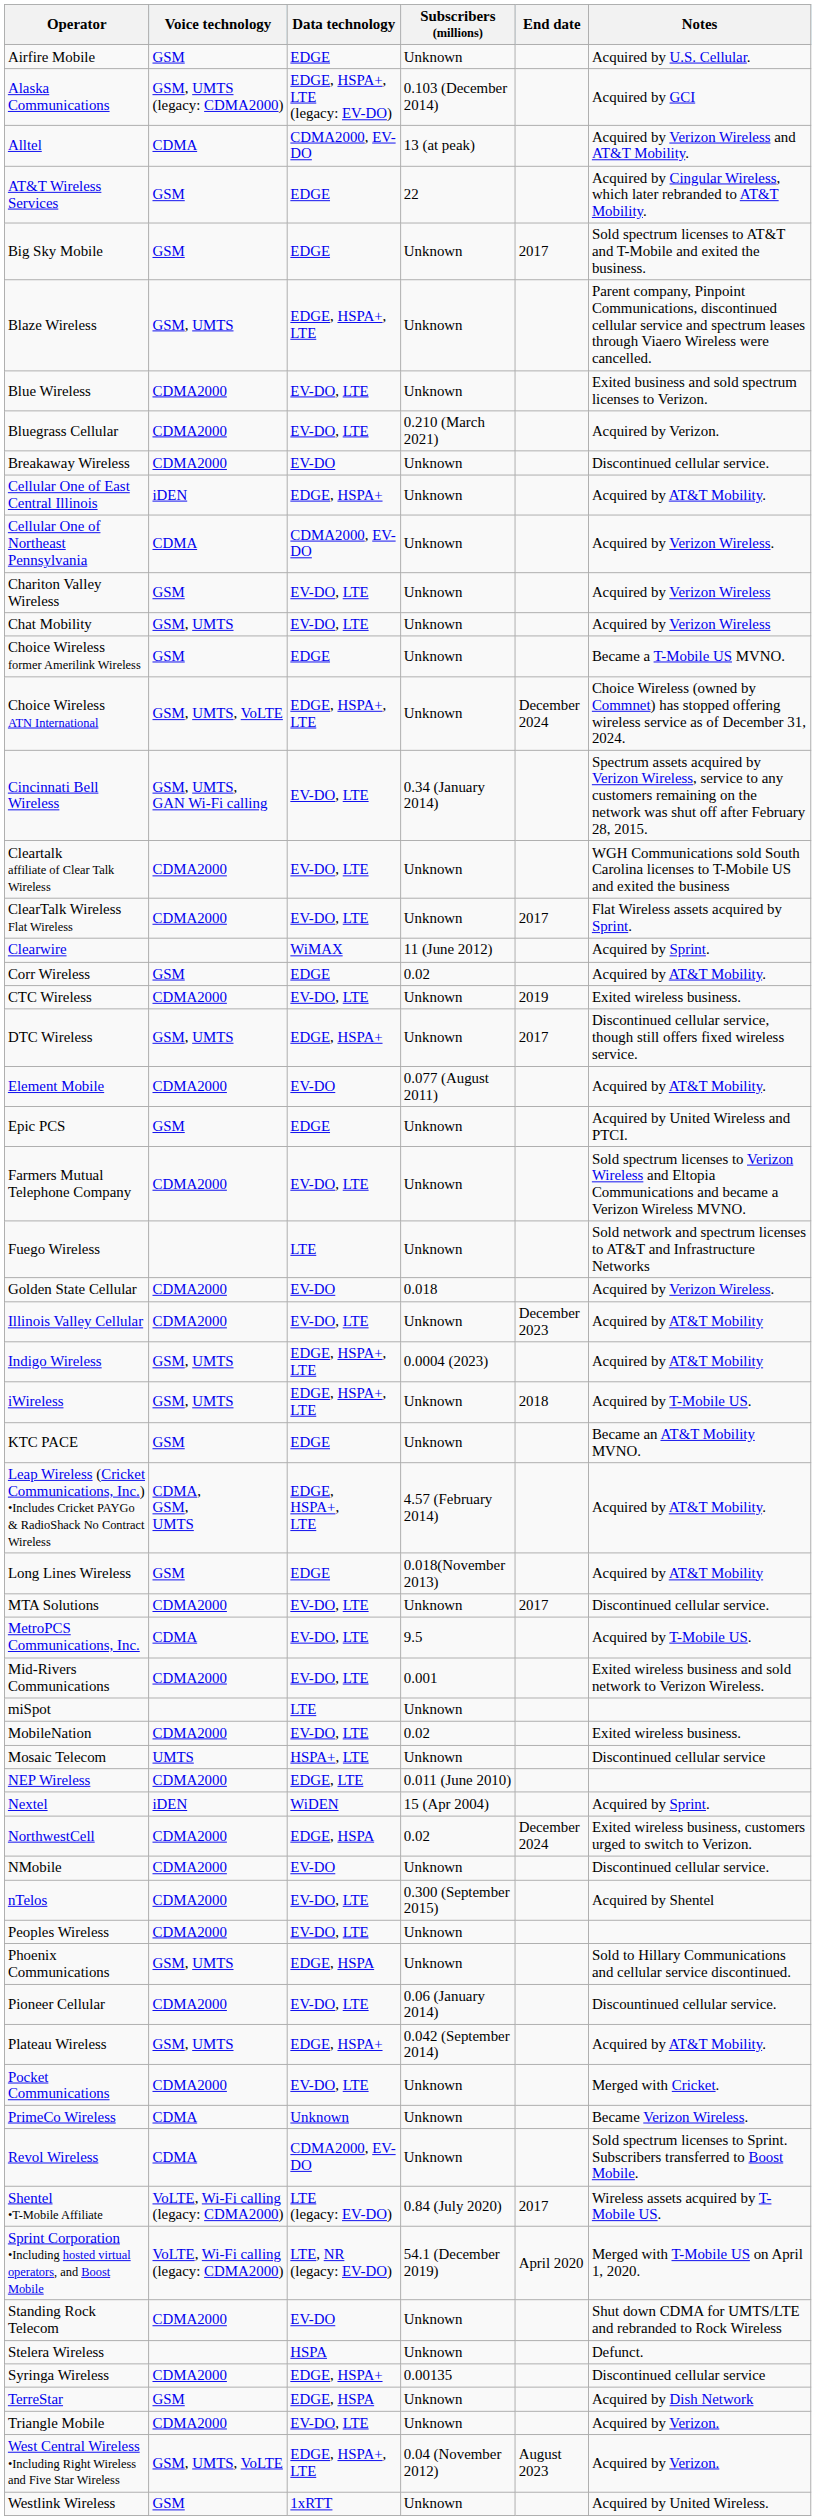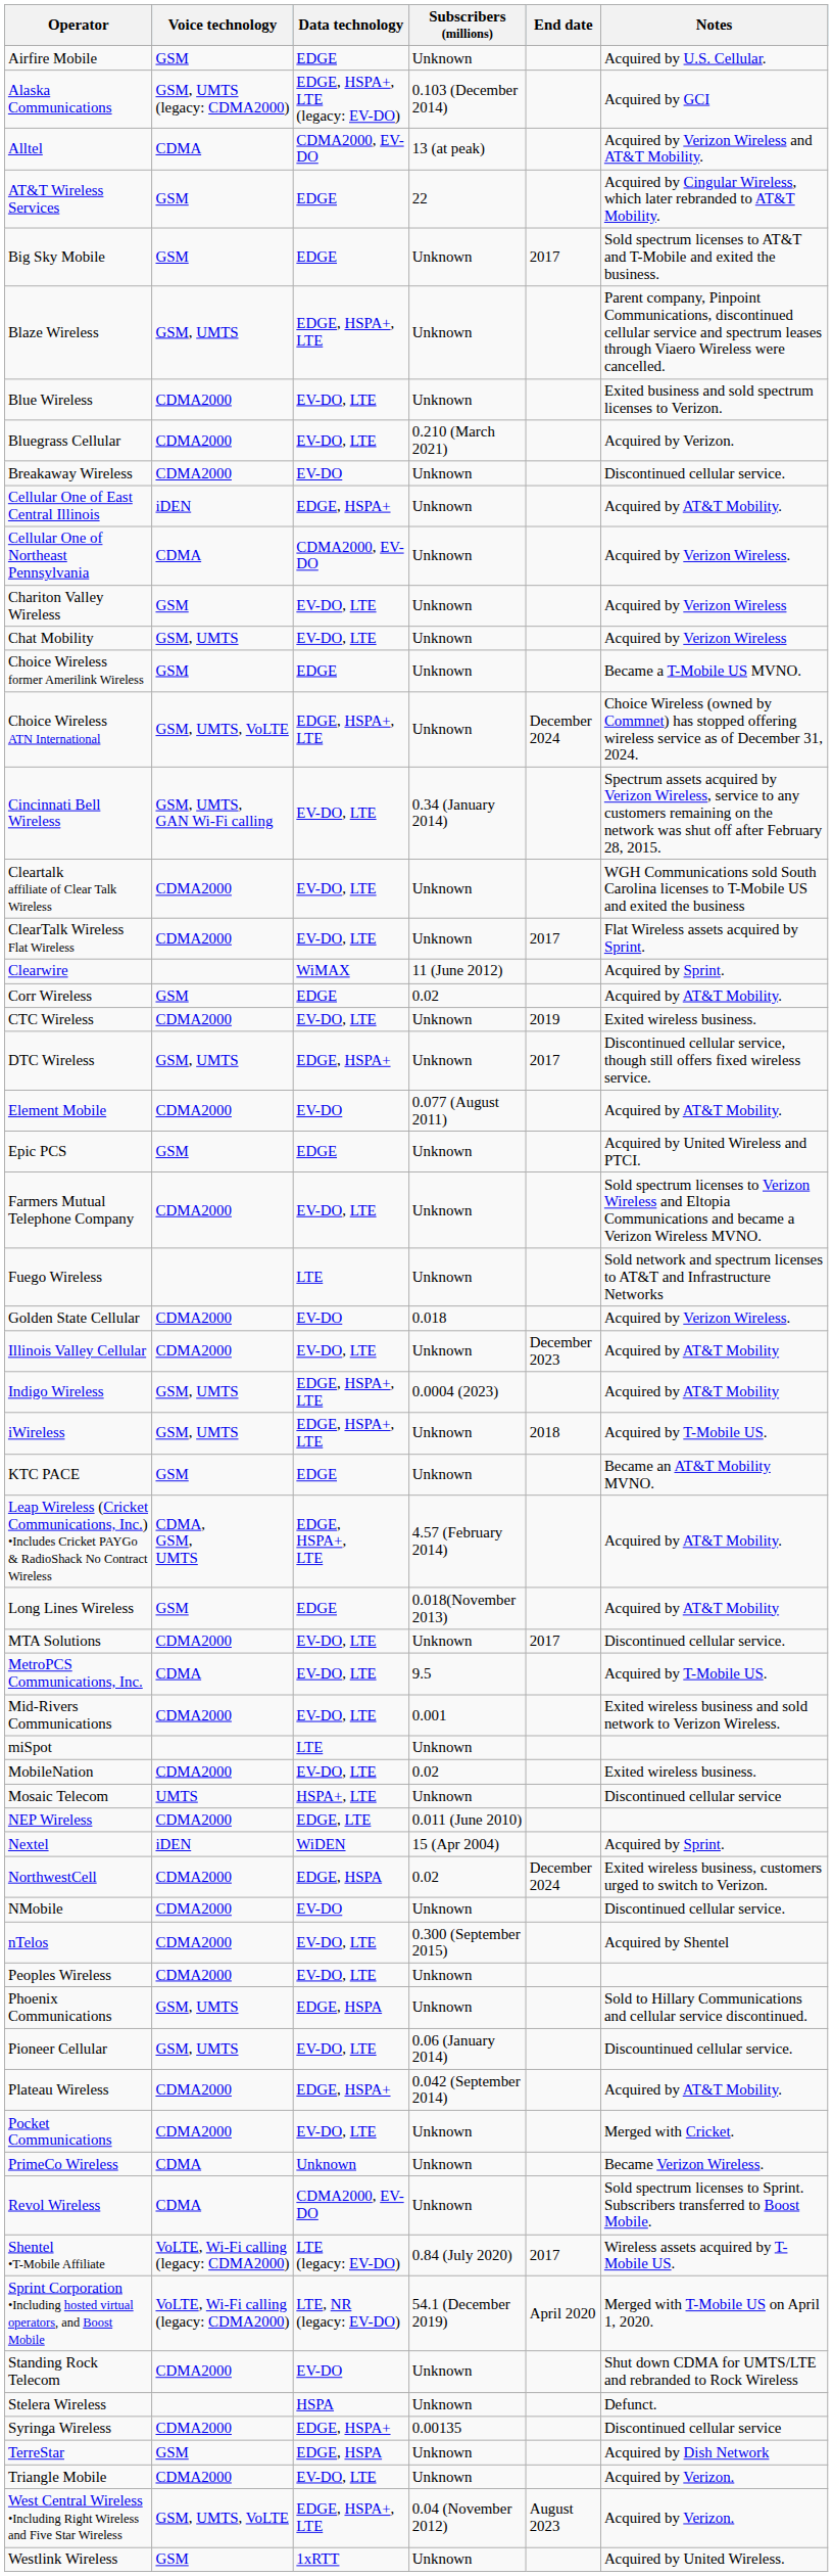 <table class="wikitable sortable toccolours" border="1" cellpadding="3" style="border-collapse:collapse">
 <tr style="background:skyblue;">
 <th>Operator</th>
 <th>Voice technology</th>
 <th>Data technology</th>
 <th data-sort-type="number">Subscribers <small>(millions)</small></th>
 <th>End date</th>
 <th>Notes</th>
 </tr>
 <tr>
 <td>Airfire Mobile</td>
 <td><a href='#'>GSM</a></td>
 <td><a href='#'>EDGE</a></td>
 <td>Unknown</td>
 <td></td>
 <td>Acquired by <a href='#'>U.S. Cellular</a>.</td>
 </tr>
 <tr>
 <td><a href='#'>Alaska Communications</a></td>
 <td><a href='#'>GSM</a>, <a href='#'>UMTS</a><br>(legacy: <a href='#'>CDMA2000</a>)</td>
 <td><a href='#'>EDGE</a>, <a href='#'>HSPA+</a>, <a href='#'>LTE</a><br>(legacy: <a href='#'>EV-DO</a>)</td>
 <td>0.103 (December 2014)</td>
 <td></td>
 <td>Acquired by <a href='#'>GCI</a></td>
 </tr>
 <tr>
 <td><a href='#'>Alltel</a></td>
 <td><a href='#'>CDMA</a></td>
 <td><a href='#'>CDMA2000</a>, <a href='#'>EV-DO</a></td>
 <td>13 (at peak)</td>
 <td></td>
 <td>Acquired by <a href='#'>Verizon Wireless</a> and <a href='#'>AT&T Mobility</a>.</td>
 </tr>
 <tr>
 <td><a href='#'>AT&T Wireless Services</a></td>
 <td><a href='#'>GSM</a></td>
 <td><a href='#'>EDGE</a></td>
 <td>22</td>
 <td></td>
 <td>Acquired by <a href='#'>Cingular Wireless</a>, which later rebranded to <a href='#'>AT&T Mobility</a>.</td>
 </tr>
 <tr>
 <td>Big Sky Mobile</td>
 <td><a href='#'>GSM</a></td>
 <td><a href='#'>EDGE</a></td>
 <td>Unknown</td>
 <td>2017</td>
 <td>Sold spectrum licenses to AT&T and T-Mobile and exited the business.</td>
 </tr>
 <tr>
 <td>Blaze Wireless</td>
 <td><a href='#'>GSM</a>, <a href='#'>UMTS</a></td>
 <td><a href='#'>EDGE</a>, <a href='#'>HSPA+</a>, <a href='#'>LTE</a></td>
 <td>Unknown</td>
 <td></td>
 <td>Parent company, Pinpoint Communications, discontinued cellular service and spectrum leases through Viaero Wireless were cancelled.</td>
 </tr>
 <tr>
 <td>Blue Wireless</td>
 <td><a href='#'>CDMA2000</a></td>
 <td><a href='#'>EV-DO</a>, <a href='#'>LTE</a></td>
 <td>Unknown</td>
 <td></td>
 <td>Exited business and sold spectrum licenses to Verizon.</td>
 </tr>
 <tr>
 <td>Bluegrass Cellular</td>
 <td><a href='#'>CDMA2000</a></td>
 <td><a href='#'>EV-DO</a>, <a href='#'>LTE</a></td>
 <td>0.210 (March 2021)</td>
 <td></td>
 <td>Acquired by Verizon.</td>
 </tr>
 <tr>
 <td>Breakaway Wireless</td>
 <td><a href='#'>CDMA2000</a></td>
 <td><a href='#'>EV-DO</a></td>
 <td>Unknown</td>
 <td></td>
 <td>Discontinued cellular service.</td>
 </tr>
 <tr>
 <td><a href='#'>Cellular One of East Central Illinois</a></td>
 <td><a href='#'>iDEN</a></td>
 <td><a href='#'>EDGE</a>, <a href='#'>HSPA+</a></td>
 <td>Unknown</td>
 <td></td>
 <td>Acquired by <a href='#'>AT&T Mobility</a>.</td>
 </tr>
 <tr>
 <td><a href='#'>Cellular One of Northeast Pennsylvania</a></td>
 <td><a href='#'>CDMA</a></td>
 <td><a href='#'>CDMA2000</a>, <a href='#'>EV-DO</a></td>
 <td>Unknown</td>
 <td></td>
 <td>Acquired by <a href='#'>Verizon Wireless</a>.</td>
 </tr>
 <tr>
 <td>Chariton Valley Wireless</td>
 <td><a href='#'>GSM</a></td>
 <td><a href='#'>EV-DO</a>, <a href='#'>LTE</a></td>
 <td>Unknown</td>
 <td></td>
 <td>Acquired by <a href='#'>Verizon Wireless</a></td>
 </tr>
 <tr>
 <td>Chat Mobility</td>
 <td><a href='#'>GSM</a>, <a href='#'>UMTS</a></td>
 <td><a href='#'>EV-DO</a>, <a href='#'>LTE</a></td>
 <td>Unknown</td>
 <td></td>
 <td>Acquired by <a href='#'>Verizon Wireless</a></td>
 </tr>
 <tr>
 <td>Choice Wireless <br><small>former Amerilink Wireless</small></td>
 <td><a href='#'>GSM</a></td>
 <td><a href='#'>EDGE</a></td>
 <td>Unknown</td>
 <td></td>
 <td>Became a <a href='#'>T-Mobile US</a> MVNO.</td>
 </tr>
 <tr>
 <td>Choice Wireless<br><small><a href='#'>ATN International</a></small></td>
 <td><a href='#'>GSM</a>, <a href='#'>UMTS</a>, <a href='#'>VoLTE</a></td>
 <td><a href='#'>EDGE</a>, <a href='#'>HSPA+</a>, <a href='#'>LTE</a></td>
 <td>Unknown</td>
 <td>December 2024</td>
 <td>Choice Wireless (owned by <a href='#'>Commnet</a>) has stopped offering wireless service as of December 31, 2024.</td>
 </tr>
 <tr>
 <td><a href='#'>Cincinnati Bell Wireless</a></td>
 <td><a href='#'>GSM</a>, <a href='#'>UMTS</a>, <br><a href='#'>GAN Wi-Fi calling</a></td>
 <td><a href='#'>EV-DO</a>, <a href='#'>LTE</a></td>
 <td>0.34 (January 2014)</td>
 <td></td>
 <td>Spectrum assets acquired by <a href='#'>Verizon Wireless</a>, service to any customers remaining on the network was shut off after February 28, 2015.</td>
 </tr>
 <tr>
 <td>Cleartalk <br><small>affiliate of Clear Talk Wireless</small></td>
 <td><a href='#'>CDMA2000</a></td>
 <td><a href='#'>EV-DO</a>, <a href='#'>LTE</a></td>
 <td>Unknown</td>
 <td></td>
 <td>WGH Communications sold South Carolina licenses to T-Mobile US and exited the business</td>
 </tr>
 <tr>
 <td>ClearTalk Wireless <br><small>Flat Wireless</small></td>
 <td><a href='#'>CDMA2000</a></td>
 <td><a href='#'>EV-DO</a>, <a href='#'>LTE</a></td>
 <td>Unknown</td>
 <td>2017</td>
 <td>Flat Wireless assets acquired by <a href='#'>Sprint</a>.</td>
 </tr>
 <tr>
 <td><a href='#'>Clearwire</a></td>
 <td></td>
 <td><a href='#'>WiMAX</a></td>
 <td>11 (June 2012)</td>
 <td></td>
 <td>Acquired by <a href='#'>Sprint</a>.</td>
 </tr>
 <tr>
 <td>Corr Wireless</td>
 <td><a href='#'>GSM</a></td>
 <td><a href='#'>EDGE</a></td>
 <td>0.02</td>
 <td></td>
 <td>Acquired by <a href='#'>AT&T Mobility</a>.</td>
 </tr>
 <tr>
 <td>CTC Wireless</td>
 <td><a href='#'>CDMA2000</a></td>
 <td><a href='#'>EV-DO</a>, <a href='#'>LTE</a></td>
 <td>Unknown</td>
 <td>2019</td>
 <td>Exited wireless business.</td>
 </tr>
 <tr>
 <td>DTC Wireless</td>
 <td><a href='#'>GSM</a>, <a href='#'>UMTS</a></td>
 <td><a href='#'>EDGE</a>, <a href='#'>HSPA+</a></td>
 <td>Unknown</td>
 <td>2017</td>
 <td>Discontinued cellular service, though still offers fixed wireless service.</td>
 </tr>
 <tr>
 <td><a href='#'>Element Mobile</a></td>
 <td><a href='#'>CDMA2000</a></td>
 <td><a href='#'>EV-DO</a></td>
 <td>0.077 (August 2011)</td>
 <td></td>
 <td>Acquired by <a href='#'>AT&T Mobility</a>.</td>
 </tr>
 <tr>
 <td>Epic PCS</td>
 <td><a href='#'>GSM</a></td>
 <td><a href='#'>EDGE</a></td>
 <td>Unknown</td>
 <td></td>
 <td>Acquired by United Wireless and PTCI.</td>
 </tr>
 <tr>
 <td>Farmers Mutual Telephone Company</td>
 <td><a href='#'>CDMA2000</a></td>
 <td><a href='#'>EV-DO</a>, <a href='#'>LTE</a></td>
 <td>Unknown</td>
 <td></td>
 <td>Sold spectrum licenses to <a href='#'>Verizon Wireless</a> and Eltopia Communications and became a Verizon Wireless MVNO.</td>
 </tr>
 <tr>
 <td>Fuego Wireless</td>
 <td></td>
 <td><a href='#'>LTE</a></td>
 <td>Unknown</td>
 <td></td>
 <td>Sold network and spectrum licenses to AT&T and Infrastructure Networks</td>
 </tr>
 <tr>
 <td>Golden State Cellular</td>
 <td><a href='#'>CDMA2000</a></td>
 <td><a href='#'>EV-DO</a></td>
 <td>0.018</td>
 <td></td>
 <td>Acquired by <a href='#'>Verizon Wireless</a>.</td>
 </tr>
 <tr>
 <td><a href='#'>Illinois Valley Cellular</a></td>
 <td><a href='#'>CDMA2000</a></td>
 <td><a href='#'>EV-DO</a>, <a href='#'>LTE</a></td>
 <td>Unknown</td>
 <td>December 2023</td>
 <td>Acquired by <a href='#'>AT&T Mobility</a></td>
 </tr>
 <tr>
 <td><a href='#'>Indigo Wireless</a></td>
 <td><a href='#'>GSM</a>, <a href='#'>UMTS</a></td>
 <td><a href='#'>EDGE</a>, <a href='#'>HSPA+</a>, <a href='#'>LTE</a></td>
 <td>0.0004 (2023)</td>
 <td></td>
 <td>Acquired by <a href='#'>AT&T Mobility</a></td>
 </tr>
 <tr>
 <td><a href='#'>iWireless</a></td>
 <td><a href='#'>GSM</a>, <a href='#'>UMTS</a></td>
 <td><a href='#'>EDGE</a>, <a href='#'>HSPA+</a>, <a href='#'>LTE</a></td>
 <td>Unknown</td>
 <td>2018</td>
 <td>Acquired by <a href='#'>T-Mobile US</a>.</td>
 </tr>
 <tr>
 <td>KTC PACE</td>
 <td><a href='#'>GSM</a></td>
 <td><a href='#'>EDGE</a></td>
 <td>Unknown</td>
 <td></td>
 <td>Became an <a href='#'>AT&T Mobility</a> MVNO.</td>
 </tr>
 <tr>
 <td><a href='#'>Leap Wireless</a> (<a href='#'>Cricket Communications, Inc.</a>)<br><small>•Includes Cricket PAYGo & RadioShack No Contract Wireless</small></td>
 <td><a href='#'>CDMA</a>,<br><a href='#'>GSM</a>,<br><a href='#'>UMTS</a></td>
 <td><a href='#'>EDGE</a>,<br> <a href='#'>HSPA+</a>,<br><a href='#'>LTE</a></td>
 <td>4.57 (February 2014)</td>
 <td></td>
 <td>Acquired by <a href='#'>AT&T Mobility</a>.</td>
 </tr>
 <tr>
 <td>Long Lines Wireless</td>
 <td><a href='#'>GSM</a></td>
 <td><a href='#'>EDGE</a></td>
 <td>0.018(November 2013)</td>
 <td></td>
 <td>Acquired by <a href='#'>AT&T Mobility</a></td>
 </tr>
 <tr>
 <td>MTA Solutions</td>
 <td><a href='#'>CDMA2000</a></td>
 <td><a href='#'>EV-DO</a>, <a href='#'>LTE</a></td>
 <td>Unknown</td>
 <td>2017</td>
 <td>Discontinued cellular service.</td>
 </tr>
 <tr>
 <td><a href='#'>MetroPCS Communications, Inc.</a></td>
 <td><a href='#'>CDMA</a></td>
 <td><a href='#'>EV-DO</a>, <a href='#'>LTE</a></td>
 <td>9.5</td>
 <td></td>
 <td>Acquired by <a href='#'>T-Mobile US</a>.</td>
 </tr>
 <tr>
 <td>Mid-Rivers Communications</td>
 <td><a href='#'>CDMA2000</a></td>
 <td><a href='#'>EV-DO</a>, <a href='#'>LTE</a></td>
 <td>0.001</td>
 <td></td>
 <td>Exited wireless business and sold network to Verizon Wireless.</td>
 </tr>
 <tr>
 <td>miSpot</td>
 <td></td>
 <td><a href='#'>LTE</a></td>
 <td>Unknown</td>
 <td></td>
 <td></td>
 </tr>
 <tr>
 <td>MobileNation</td>
 <td><a href='#'>CDMA2000</a></td>
 <td><a href='#'>EV-DO</a>, <a href='#'>LTE</a></td>
 <td>0.02</td>
 <td></td>
 <td>Exited wireless business.</td>
 </tr>
 <tr>
 <td>Mosaic Telecom</td>
 <td><a href='#'>UMTS</a></td>
 <td><a href='#'>HSPA+</a>, <a href='#'>LTE</a></td>
 <td>Unknown</td>
 <td></td>
 <td>Discontinued cellular service</td>
 </tr>
 <tr>
 <td><a href='#'>NEP Wireless</a></td>
 <td><a href='#'>CDMA2000</a></td>
 <td><a href='#'>EDGE</a>, <a href='#'>LTE</a></td>
 <td>0.011 (June 2010)</td>
 <td></td>
 <td></td>
 </tr>
 <tr>
 <td><a href='#'>Nextel</a></td>
 <td><a href='#'>iDEN</a></td>
 <td><a href='#'>WiDEN</a></td>
 <td>15 (Apr 2004)</td>
 <td></td>
 <td>Acquired by <a href='#'>Sprint</a>.</td>
 </tr>
 <tr>
 <td><a href='#'>NorthwestCell</a></td>
 <td><a href='#'>CDMA2000</a></td>
 <td><a href='#'>EDGE</a>, <a href='#'>HSPA</a></td>
 <td>0.02</td>
 <td>December 2024</td>
 <td>Exited wireless business, customers urged to switch to Verizon.</td>
 </tr>
 <tr>
 <td>NMobile</td>
 <td><a href='#'>CDMA2000</a></td>
 <td><a href='#'>EV-DO</a></td>
 <td>Unknown</td>
 <td></td>
 <td>Discontinued cellular service.</td>
 </tr>
 <tr>
 <td><a href='#'>nTelos</a></td>
 <td><a href='#'>CDMA2000</a></td>
 <td><a href='#'>EV-DO</a>, <a href='#'>LTE</a></td>
 <td>0.300 (September 2015)</td>
 <td></td>
 <td>Acquired by Shentel</td>
 </tr>
 <tr>
 <td>Peoples Wireless</td>
 <td><a href='#'>CDMA2000</a></td>
 <td><a href='#'>EV-DO</a>, <a href='#'>LTE</a></td>
 <td>Unknown</td>
 <td></td>
 <td></td>
 </tr>
 <tr>
 <td>Phoenix Communications</td>
 <td><a href='#'>GSM</a>, <a href='#'>UMTS</a></td>
 <td><a href='#'>EDGE</a>, <a href='#'>HSPA</a></td>
 <td>Unknown</td>
 <td></td>
 <td>Sold to Hillary Communications and cellular service discontinued.</td>
 </tr>
 <tr>
 <td>Pioneer Cellular</td>
-<td><a href='#'>CDMA2000</a></td>
+<td><a href='#'>GSM</a>, <a href='#'>UMTS</a></td>
 <td><a href='#'>EV-DO</a>, <a href='#'>LTE</a></td>
 <td>0.06 (January 2014)</td>
 <td></td>
 <td>Discountinued cellular service.</td>
 </tr>
 <tr>
 <td>Plateau Wireless</td>
-<td><a href='#'>GSM</a>, <a href='#'>UMTS</a></td>
+<td><a href='#'>CDMA2000</a></td>
 <td><a href='#'>EDGE</a>, <a href='#'>HSPA+</a></td>
 <td>0.042 (September 2014)</td>
 <td></td>
 <td>Acquired by <a href='#'>AT&T Mobility</a>.</td>
 </tr>
 <tr>
 <td><a href='#'>Pocket Communications</a></td>
 <td><a href='#'>CDMA2000</a></td>
 <td><a href='#'>EV-DO</a>, <a href='#'>LTE</a></td>
 <td>Unknown</td>
 <td></td>
 <td>Merged with <a href='#'>Cricket</a>.</td>
 </tr>
 <tr>
 <td><a href='#'>PrimeCo Wireless</a></td>
 <td><a href='#'>CDMA</a></td>
 <td><a href='#'>Unknown</a></td>
 <td>Unknown</td>
 <td></td>
 <td>Became <a href='#'>Verizon Wireless</a>.</td>
 </tr>
 <tr>
 <td><a href='#'>Revol Wireless</a></td>
 <td><a href='#'>CDMA</a></td>
 <td><a href='#'>CDMA2000</a>, <a href='#'>EV-DO</a></td>
 <td>Unknown</td>
 <td></td>
 <td>Sold spectrum licenses to Sprint. Subscribers transferred to <a href='#'>Boost Mobile</a>.</td>
 </tr>
 <tr>
 <td><a href='#'>Shentel</a> <br><small>•T-Mobile Affiliate </small></td>
 <td><a href='#'>VoLTE</a>, <a href='#'>Wi-Fi calling</a><br>(legacy: <a href='#'>CDMA2000</a>)</td>
 <td><a href='#'>LTE</a><br>(legacy: <a href='#'>EV-DO</a>)</td>
 <td>0.84  (July 2020)</td>
 <td>2017</td>
 <td>Wireless assets acquired by <a href='#'>T-Mobile US</a>.</td>
 </tr>
 <tr>
 <td><a href='#'>Sprint Corporation</a> <br><small>•Including <a href='#'>hosted virtual operators</a>, and <a href='#'>Boost Mobile</a></small></td>
 <td><a href='#'>VoLTE</a>, <a href='#'>Wi-Fi calling</a><br>(legacy: <a href='#'>CDMA2000</a>)</td>
 <td><a href='#'>LTE</a>, <a href='#'>NR</a> <br>(legacy: <a href='#'>EV-DO</a>)</td>
 <td>54.1 (December 2019)</td>
 <td>April 2020</td>
 <td>Merged with <a href='#'>T-Mobile US</a> on April 1, 2020.</td>
 </tr>
 <tr>
 <td>Standing Rock Telecom</td>
 <td><a href='#'>CDMA2000</a></td>
 <td><a href='#'>EV-DO</a></td>
 <td>Unknown</td>
 <td></td>
 <td>Shut down CDMA for UMTS/LTE and rebranded to Rock Wireless</td>
 </tr>
 <tr>
 <td>Stelera Wireless</td>
 <td></td>
 <td><a href='#'>HSPA</a></td>
 <td>Unknown</td>
 <td></td>
 <td>Defunct.</td>
 </tr>
 <tr>
 <td>Syringa Wireless</td>
 <td><a href='#'>CDMA2000</a></td>
 <td><a href='#'>EDGE</a>, <a href='#'>HSPA+</a></td>
 <td>0.00135</td>
 <td></td>
 <td>Discontinued cellular service</td>
 </tr>
 <tr>
 <td><a href='#'>TerreStar</a></td>
 <td><a href='#'>GSM</a></td>
 <td><a href='#'>EDGE</a>, <a href='#'>HSPA</a></td>
 <td>Unknown</td>
 <td></td>
 <td>Acquired by <a href='#'>Dish Network</a></td>
 </tr>
 <tr>
 <td>Triangle Mobile</td>
 <td><a href='#'>CDMA2000</a></td>
 <td><a href='#'>EV-DO</a>, <a href='#'>LTE</a></td>
 <td>Unknown</td>
 <td></td>
 <td>Acquired by <a href='#'>Verizon.</a></td>
 </tr>
 <tr>
 <td><a href='#'>West Central Wireless</a> <br><small>•Including Right Wireless and Five Star Wireless</small></td>
 <td><a href='#'>GSM</a>, <a href='#'>UMTS</a>, <a href='#'>VoLTE</a></td>
 <td><a href='#'>EDGE</a>, <a href='#'>HSPA+</a>, <a href='#'>LTE</a></td>
 <td>0.04 (November 2012)</td>
 <td>August 2023</td>
 <td>Acquired by <a href='#'>Verizon.</a></td>
 </tr>
 <tr>
 <td>Westlink Wireless</td>
 <td><a href='#'>GSM</a></td>
 <td><a href='#'>1xRTT</a></td>
 <td>Unknown</td>
 <td></td>
 <td>Acquired by United Wireless.</td>
 </tr>
 </table>
